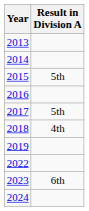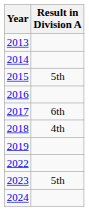 <table class="wikitable" style="text-align:center">
 <tr>
 <th>Year</th>
 <th>Result in<br>Division A</th>
 </tr>
 <tr>
 <td><a href='#'>2013</a></td>
 <td></td>
 </tr>
 <tr>
 <td><a href='#'>2014</a></td>
 <td></td>
 </tr>
 <tr>
 <td><a href='#'>2015</a></td>
 <td>5th</td>
 </tr>
 <tr>
 <td><a href='#'>2016</a></td>
 <td></td>
 </tr>
 <tr>
 <td><a href='#'>2017</a></td>
-<td>5th</td>
+<td>6th</td>
 </tr>
 <tr>
 <td><a href='#'>2018</a></td>
 <td>4th</td>
 </tr>
 <tr>
 <td><a href='#'>2019</a></td>
 <td></td>
 </tr>
 <tr>
 <td><a href='#'>2022</a></td>
 <td></td>
 </tr>
 <tr>
 <td><a href='#'>2023</a></td>
-<td>6th</td>
+<td>5th</td>
 </tr>
 <tr>
 <td><a href='#'>2024</a></td>
 <td></td>
 </tr>
 </table>
